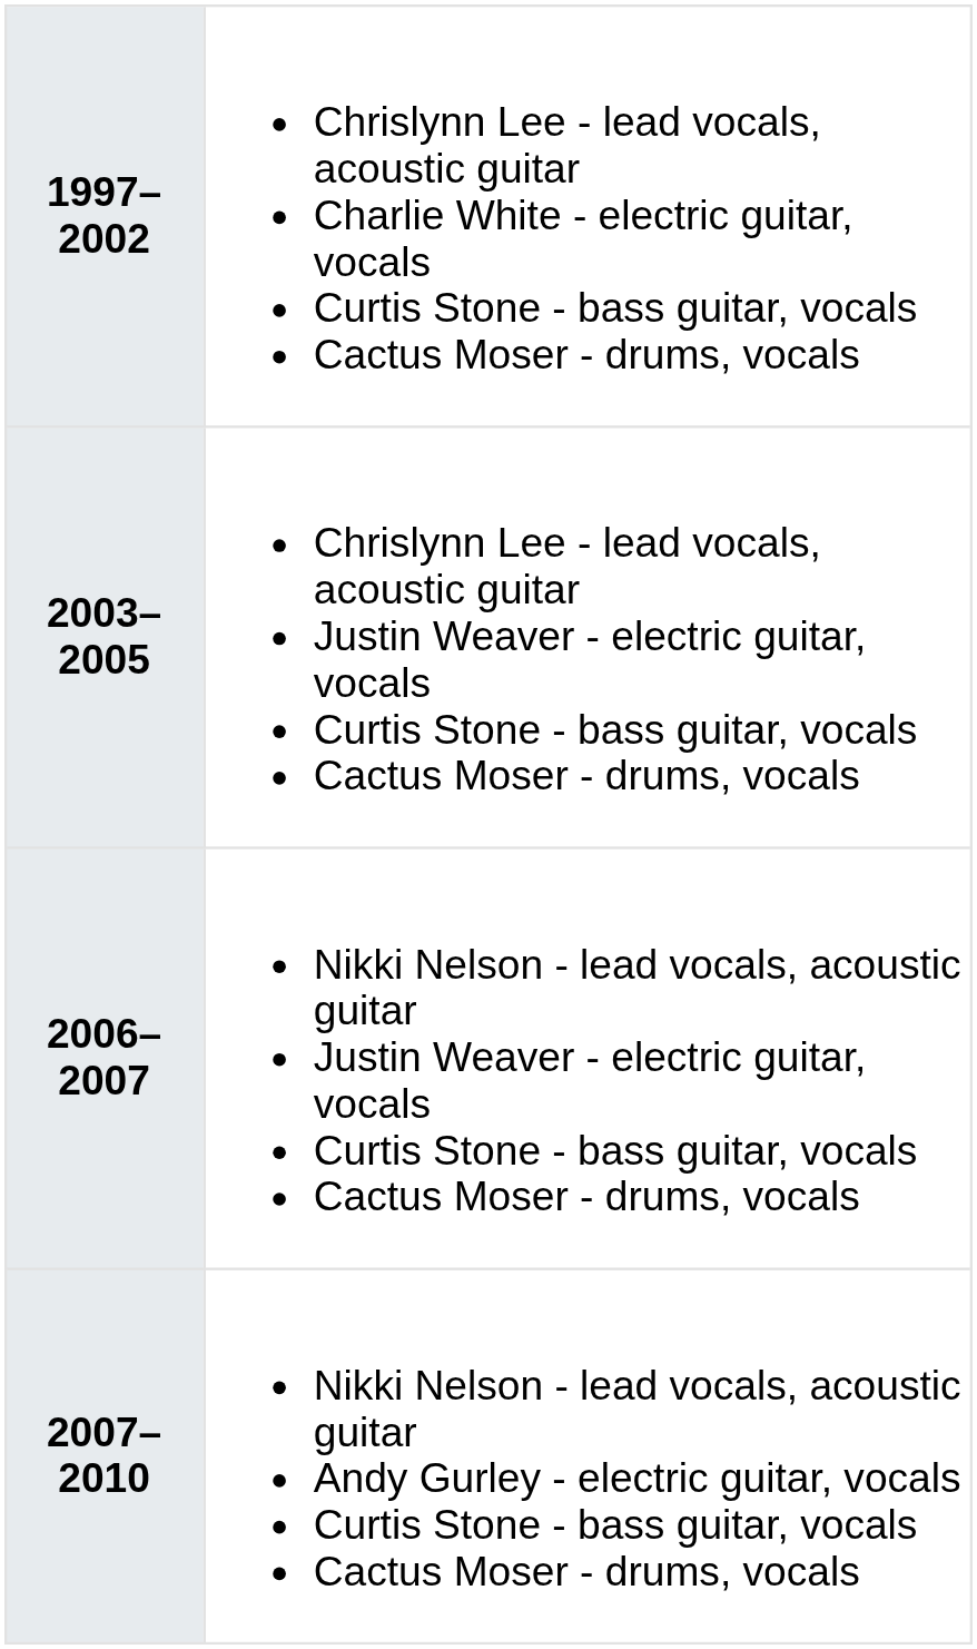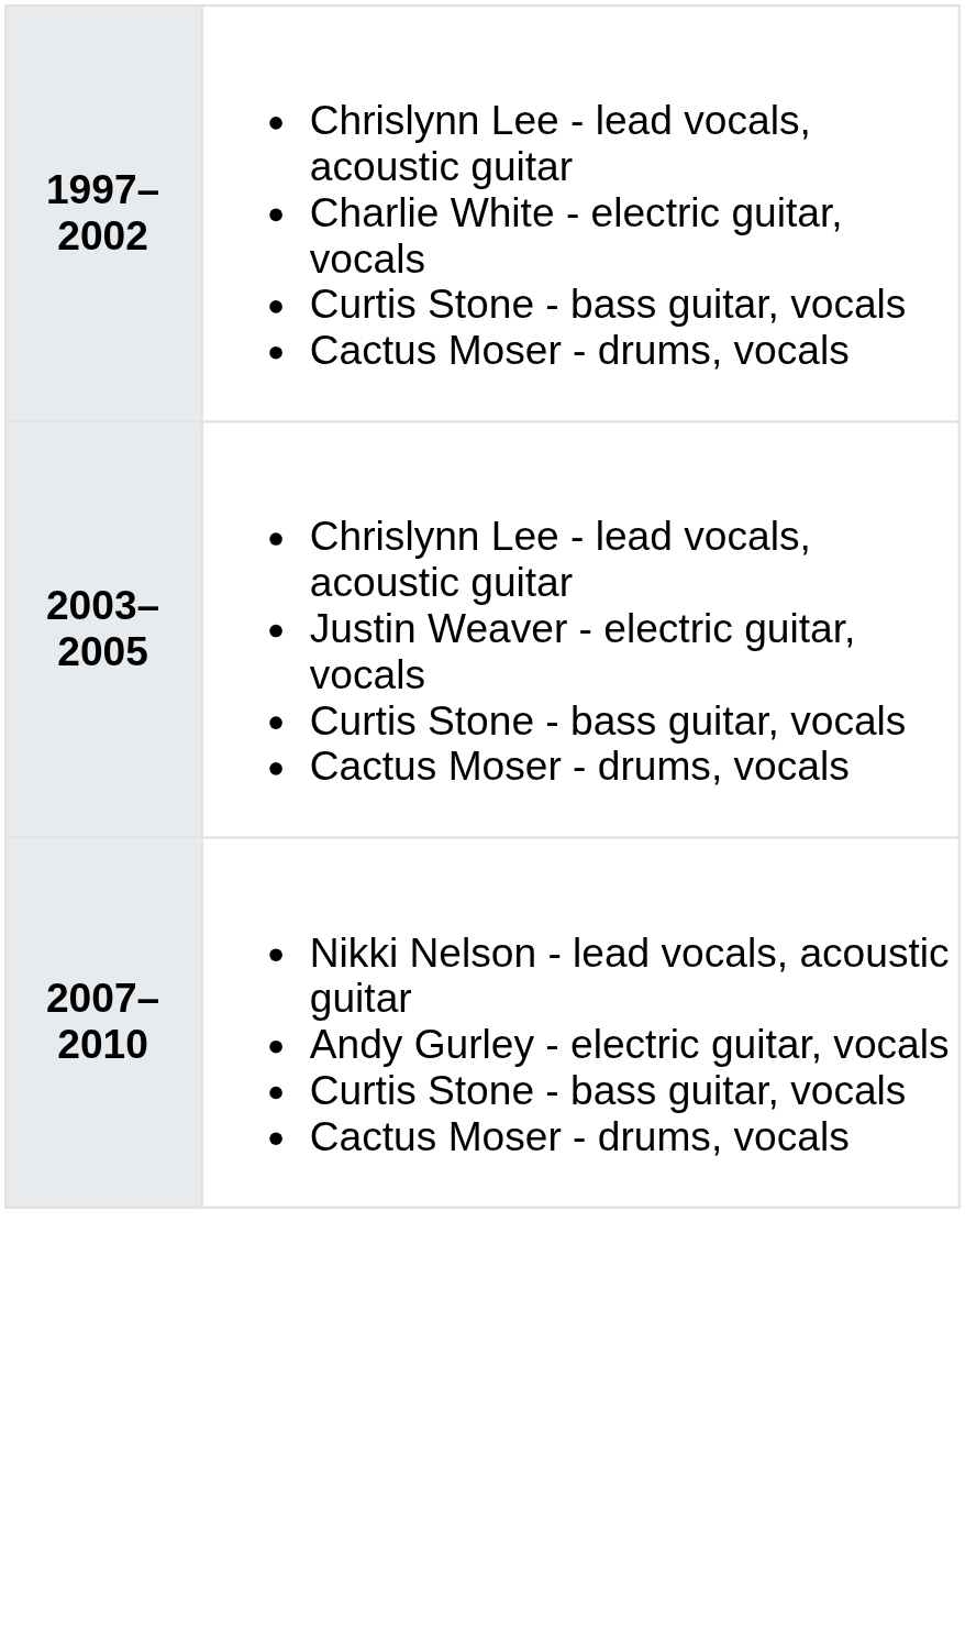 <table class="toccolours"  border=1 cellpadding=2 cellspacing=0 style="width: 375px; margin: 0 0 1em 1em; border-collapse: collapse; border: 1px solid #E2E2E2;margin:auto;">
 <tr>
 <th bgcolor="#E7EBEE">1997–2002</th>
 <td><br><ul><li>Chrislynn Lee - lead vocals, acoustic guitar</li><li>Charlie White - electric guitar, vocals</li><li>Curtis Stone - bass guitar, vocals</li><li>Cactus Moser - drums, vocals</li></ul></td>
 </tr>
 <tr>
 <th bgcolor="#E7EBEE">2003–2005</th>
 <td><br><ul><li>Chrislynn Lee - lead vocals, acoustic guitar</li><li>Justin Weaver - electric guitar, vocals</li><li>Curtis Stone - bass guitar, vocals</li><li>Cactus Moser - drums, vocals</li></ul></td>
-</tr>
-<tr>
-<th bgcolor="#E7EBEE">2006–2007</th>
-<td><br><ul><li>Nikki Nelson - lead vocals, acoustic guitar</li><li>Justin Weaver - electric guitar, vocals</li><li>Curtis Stone - bass guitar, vocals</li><li>Cactus Moser - drums, vocals</li></ul></td>
 </tr>
 <tr>
 <th bgcolor="#E7EBEE">2007–2010</th>
 <td><br><ul><li>Nikki Nelson - lead vocals, acoustic guitar</li><li>Andy Gurley - electric guitar, vocals</li><li>Curtis Stone - bass guitar, vocals</li><li>Cactus Moser - drums, vocals</li></ul></td>
 </tr>
 <tr>
 </tr>
 <tr>
 </tr>
 <tr>
 </tr>
 </table>
